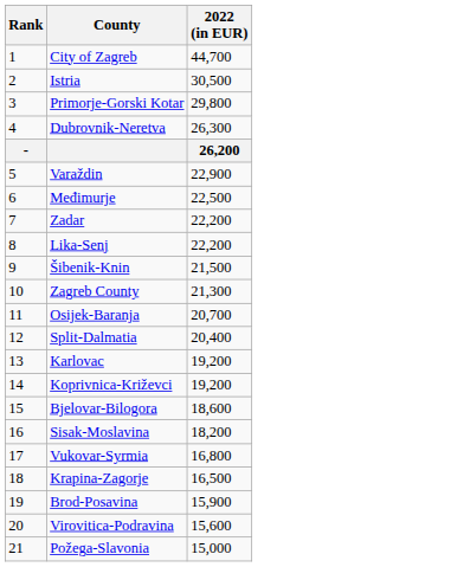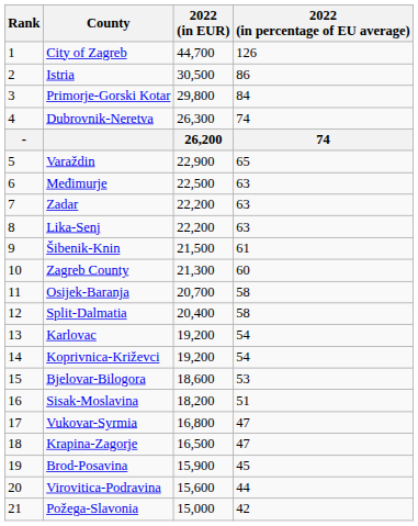 <table class="wikitable sortable" border="1">
 <tr>
 <th>Rank</th>
 <th scope="col">County</th>
 <th>2022 <br> (in EUR)</th>
+<th>2022 <br> (in percentage of EU average)</th>
 </tr>
 <tr>
 <td>1</td>
 <td> <a href='#'>City of Zagreb</a></td>
 <td>44,700</td>
+<td>126</td>
 </tr>
 <tr>
 <td>2</td>
 <td> <a href='#'>Istria</a></td>
 <td>30,500</td>
+<td>86</td>
 </tr>
 <tr>
 <td>3</td>
 <td>  <a href='#'>Primorje-Gorski Kotar</a></td>
 <td>29,800</td>
+<td>84</td>
 </tr>
 <tr>
 <td>4</td>
 <td> <a href='#'>Dubrovnik-Neretva</a></td>
 <td>26,300</td>
+<td>74</td>
 </tr>
 <tr>
 <th>-</th>
 <th></th>
 <th>26,200</th>
+<th>74</th>
 </tr>
 <tr>
 <td>5</td>
 <td> <a href='#'>Varaždin</a></td>
 <td>22,900</td>
+<td>65</td>
 </tr>
 <tr>
 <td>6</td>
 <td> <a href='#'>Međimurje</a></td>
 <td>22,500</td>
+<td>63</td>
 </tr>
 <tr>
 <td>7</td>
 <td align="left"> <a href='#'>Zadar</a></td>
 <td>22,200</td>
+<td>63</td>
 </tr>
 <tr>
 <td>8</td>
 <td> <a href='#'>Lika-Senj</a></td>
 <td>22,200</td>
+<td>63</td>
 </tr>
 <tr>
 <td>9</td>
 <td> <a href='#'>Šibenik-Knin</a></td>
 <td>21,500</td>
+<td>61</td>
 </tr>
 <tr>
 <td>10</td>
 <td> <a href='#'>Zagreb County</a></td>
 <td>21,300</td>
+<td>60</td>
 </tr>
 <tr>
 <td>11</td>
 <td> <a href='#'>Osijek-Baranja</a></td>
 <td>20,700</td>
+<td>58</td>
 </tr>
 <tr>
 <td>12</td>
 <td> <a href='#'>Split-Dalmatia</a></td>
 <td>20,400</td>
+<td>58</td>
 </tr>
 <tr>
 <td>13</td>
 <td> <a href='#'>Karlovac</a></td>
 <td>19,200</td>
+<td>54</td>
 </tr>
 <tr>
 <td>14</td>
 <td> <a href='#'>Koprivnica-Križevci</a></td>
 <td>19,200</td>
+<td>54</td>
 </tr>
 <tr>
 <td>15</td>
 <td> <a href='#'>Bjelovar-Bilogora</a></td>
 <td>18,600</td>
+<td>53</td>
 </tr>
 <tr>
 <td>16</td>
 <td> <a href='#'>Sisak-Moslavina</a></td>
 <td>18,200</td>
+<td>51</td>
 </tr>
 <tr>
 <td>17</td>
 <td align="left"> <a href='#'>Vukovar-Syrmia</a></td>
 <td>16,800</td>
+<td>47</td>
 </tr>
 <tr>
 <td>18</td>
 <td> <a href='#'>Krapina-Zagorje</a></td>
 <td>16,500</td>
+<td>47</td>
 </tr>
 <tr>
 <td>19</td>
 <td> <a href='#'>Brod-Posavina</a></td>
 <td>15,900</td>
+<td>45</td>
 </tr>
 <tr>
 <td>20</td>
 <td align="left"> <a href='#'>Virovitica-Podravina</a></td>
 <td>15,600</td>
+<td>44</td>
 </tr>
 <tr>
 <td>21</td>
 <td> <a href='#'>Požega-Slavonia</a></td>
 <td>15,000</td>
+<td>42</td>
 </tr>
 </table>
